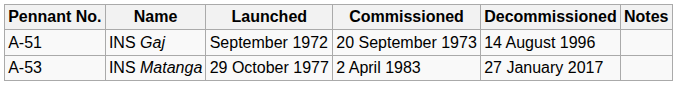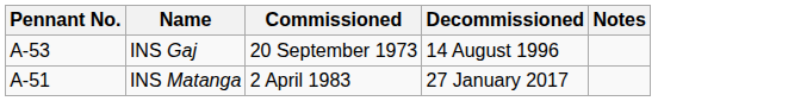 <table class="wikitable">
 <tr>
 <th>Pennant No.</th>
 <th>Name</th>
-<th>Launched</th>
 <th>Commissioned</th>
 <th>Decommissioned</th>
 <th>Notes</th>
 </tr>
 <tr>
-<td>A-51</td>
+<td>A-53</td>
 <td>INS <em>Gaj</em></td>
-<td>September 1972 </td>
 <td>20 September 1973</td>
 <td>14 August 1996</td>
 <td></td>
 </tr>
 <tr>
-<td>A-53</td>
+<td>A-51</td>
 <td>INS <em>Matanga</em></td>
-<td>29 October 1977</td>
 <td>2 April 1983</td>
 <td>27 January 2017  </td>
 <td></td>
 </tr>
 </table>
